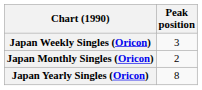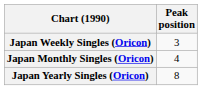 <table class="wikitable sortable plainrowheaders" style="text-align:center;">
 <tr>
 <th scope="col">Chart (1990)</th>
 <th scope="col">Peak<br>position</th>
 </tr>
 <tr>
 <th scope="row">Japan Weekly Singles (<a href='#'>Oricon</a>)</th>
 <td style="text-align:center;">3</td>
 </tr>
 <tr>
 <th scope="row">Japan Monthly Singles (<a href='#'>Oricon</a>)</th>
-<td style="text-align:center;">2</td>
+<td style="text-align:center;">4</td>
 </tr>
 <tr>
 <th scope="row">Japan Yearly Singles (<a href='#'>Oricon</a>)</th>
 <td style="text-align:center;">8</td>
 </tr>
 </table>
